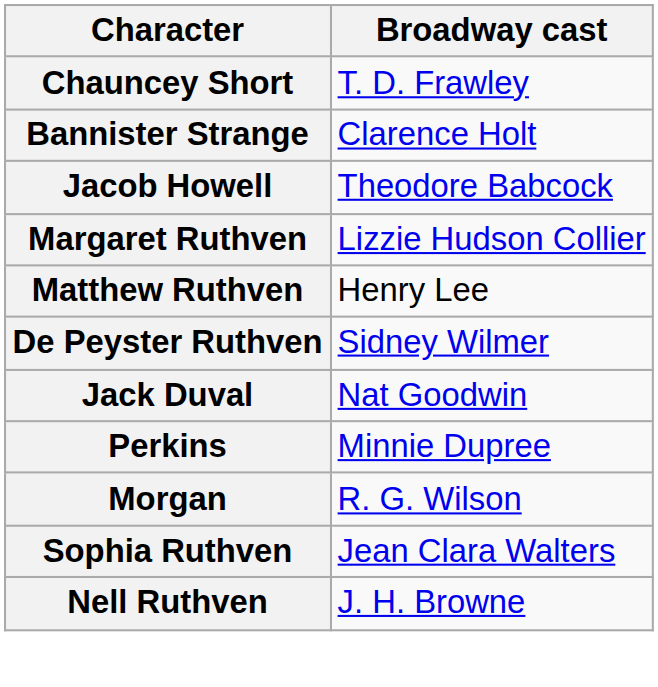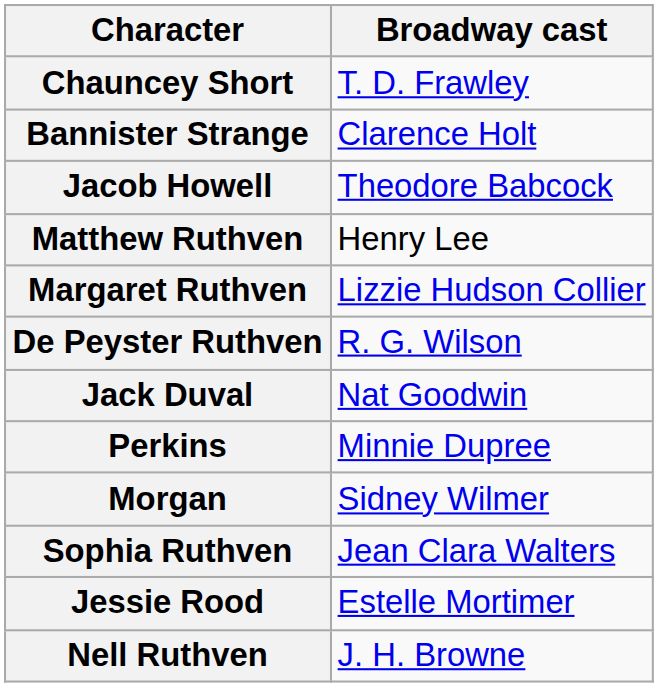 <table class="wikitable plainrowheaders">
 <tr>
 <th scope="col">Character</th>
 <th scope="col">Broadway cast</th>
 </tr>
 <tr>
 <th scope="row">Chauncey Short</th>
 <td><a href='#'>T. D. Frawley</a></td>
 </tr>
 <tr>
 <th scope="row">Bannister Strange</th>
 <td><a href='#'>Clarence Holt</a></td>
 </tr>
 <tr>
 <th scope="row">Jacob Howell</th>
 <td><a href='#'>Theodore Babcock</a></td>
 </tr>
 <tr>
+<th scope="row">Matthew Ruthven</th>
+<td>Henry Lee</td>
+</tr>
+<tr>
 <th scope="row">Margaret Ruthven</th>
 <td><a href='#'>Lizzie Hudson Collier</a></td>
 </tr>
 <tr>
-<th scope="row">Matthew Ruthven</th>
-<td>Henry Lee</td>
-</tr>
-<tr>
 <th scope="row">De Peyster Ruthven</th>
-<td><a href='#'>Sidney Wilmer</a></td>
+<td><a href='#'>R. G. Wilson</a></td>
 </tr>
 <tr>
 <th scope="row">Jack Duval</th>
 <td><a href='#'>Nat Goodwin</a></td>
 </tr>
 <tr>
 <th scope="row">Perkins</th>
 <td><a href='#'>Minnie Dupree</a></td>
 </tr>
 <tr>
 <th scope="row">Morgan</th>
-<td><a href='#'>R. G. Wilson</a></td>
+<td><a href='#'>Sidney Wilmer</a></td>
 </tr>
 <tr>
 <th scope="row">Sophia Ruthven</th>
 <td><a href='#'>Jean Clara Walters</a></td>
 </tr>
 <tr>
+<th scope="row">Jessie Rood</th>
+<td><a href='#'>Estelle Mortimer</a></td>
+</tr>
+<tr>
 <th scope="row">Nell Ruthven</th>
 <td><a href='#'>J. H. Browne</a></td>
 </tr>
 </table>
